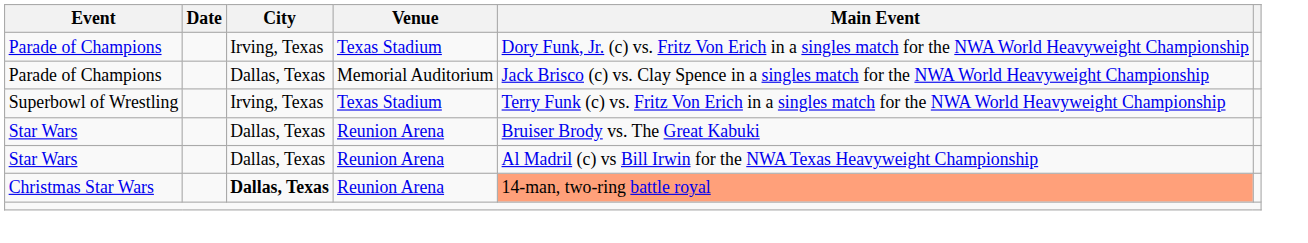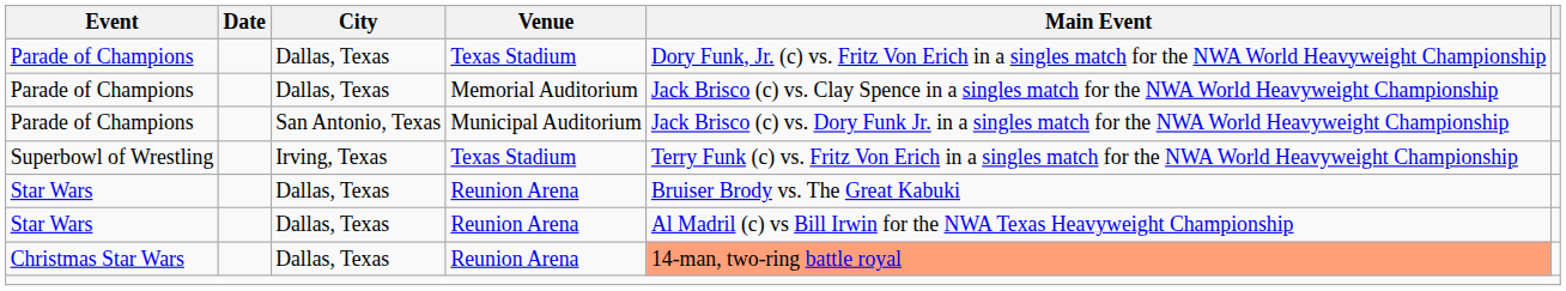 <table class="wikitable" align="center">
 <tr>
 <th scope="col">Event</th>
 <th scope="col">Date</th>
 <th scope="col">City</th>
 <th scope="col">Venue</th>
 <th scope="col">Main Event</th>
 <th class="unsortable" scope="col"></th>
 </tr>
 <tr>
 <td><a href='#'>Parade of Champions</a></td>
 <td></td>
-<td>Irving, Texas</td>
+<td>Dallas, Texas</td>
 <td><a href='#'>Texas Stadium</a></td>
 <td><a href='#'>Dory Funk, Jr.</a> (c) vs. <a href='#'>Fritz Von Erich</a> in a <a href='#'>singles match</a> for the <a href='#'>NWA World Heavyweight Championship</a></td>
 <td></td>
 </tr>
 <tr>
 <td>Parade of Champions</td>
 <td></td>
 <td>Dallas, Texas</td>
 <td>Memorial Auditorium</td>
 <td><a href='#'>Jack Brisco</a> (c) vs. Clay Spence in a <a href='#'>singles match</a> for the <a href='#'>NWA World Heavyweight Championship</a></td>
+<td></td>
+</tr>
+<tr>
+<td>Parade of Champions</td>
+<td></td>
+<td>San Antonio, Texas</td>
+<td>Municipal Auditorium</td>
+<td><a href='#'>Jack Brisco</a> (c) vs. <a href='#'>Dory Funk Jr.</a> in a <a href='#'>singles match</a> for the <a href='#'>NWA World Heavyweight Championship</a></td>
 <td></td>
 </tr>
 <tr>
 <td>Superbowl of Wrestling</td>
 <td></td>
 <td>Irving, Texas</td>
 <td><a href='#'>Texas Stadium</a></td>
 <td><a href='#'>Terry Funk</a> (c) vs. <a href='#'>Fritz Von Erich</a> in a <a href='#'>singles match</a> for the <a href='#'>NWA World Heavyweight Championship</a></td>
 <td></td>
 </tr>
 <tr>
 <td><a href='#'>Star Wars</a></td>
 <td></td>
 <td>Dallas, Texas</td>
 <td><a href='#'>Reunion Arena</a></td>
 <td><a href='#'>Bruiser Brody</a> vs. The <a href='#'>Great Kabuki</a></td>
 <td></td>
 </tr>
 <tr>
 <td><a href='#'>Star Wars</a></td>
 <td></td>
 <td>Dallas, Texas</td>
 <td><a href='#'>Reunion Arena</a></td>
 <td><a href='#'>Al Madril</a> (c) vs <a href='#'>Bill Irwin</a> for the <a href='#'>NWA Texas Heavyweight Championship</a></td>
 <td></td>
 </tr>
 <tr>
 <td><a href='#'>Christmas Star Wars</a></td>
 <td></td>
-<td><strong>Dallas, Texas</strong></td>
+<td>Dallas, Texas</td>
 <td><a href='#'>Reunion Arena</a></td>
 <td style="background: lightsalmon;">14-man, two-ring <a href='#'>battle royal</a></td>
 <td></td>
 </tr>
 <tr>
 <td colspan=6></td>
 </tr>
 </table>
